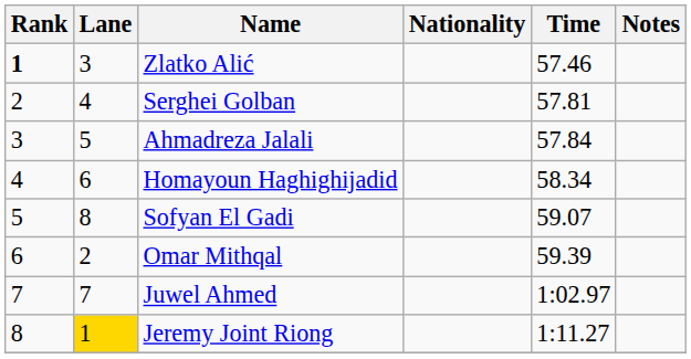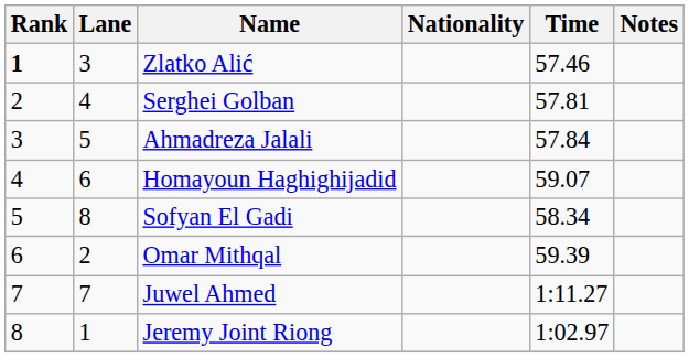 <table class="wikitable">
 <tr>
 <th>Rank</th>
 <th>Lane</th>
 <th>Name</th>
 <th>Nationality</th>
 <th>Time</th>
 <th>Notes</th>
 </tr>
 <tr>
 <td><strong>1</strong></td>
 <td>3</td>
 <td><a href='#'>Zlatko Alić</a></td>
 <td></td>
 <td>57.46</td>
 <td></td>
 </tr>
 <tr>
 <td>2</td>
 <td>4</td>
 <td><a href='#'>Serghei Golban</a></td>
 <td></td>
 <td>57.81</td>
 <td></td>
 </tr>
 <tr>
 <td>3</td>
 <td>5</td>
 <td><a href='#'>Ahmadreza Jalali</a></td>
 <td></td>
 <td>57.84</td>
 <td></td>
 </tr>
 <tr>
 <td>4</td>
 <td>6</td>
 <td><a href='#'>Homayoun Haghighijadid</a></td>
 <td></td>
-<td>58.34</td>
+<td>59.07</td>
 <td></td>
 </tr>
 <tr>
 <td>5</td>
 <td>8</td>
 <td><a href='#'>Sofyan El Gadi</a></td>
 <td></td>
-<td>59.07</td>
+<td>58.34</td>
 <td></td>
 </tr>
 <tr>
 <td>6</td>
 <td>2</td>
 <td><a href='#'>Omar Mithqal</a></td>
 <td></td>
 <td>59.39</td>
 <td></td>
 </tr>
 <tr>
 <td>7</td>
 <td>7</td>
 <td><a href='#'>Juwel Ahmed</a></td>
 <td></td>
-<td>1:02.97</td>
+<td>1:11.27</td>
 <td></td>
 </tr>
 <tr>
 <td>8</td>
-<td style="background: gold;">1</td>
+<td>1</td>
 <td><a href='#'>Jeremy Joint Riong</a></td>
 <td></td>
-<td>1:11.27</td>
+<td>1:02.97</td>
 <td></td>
 </tr>
 <tr>
 </tr>
 </table>
